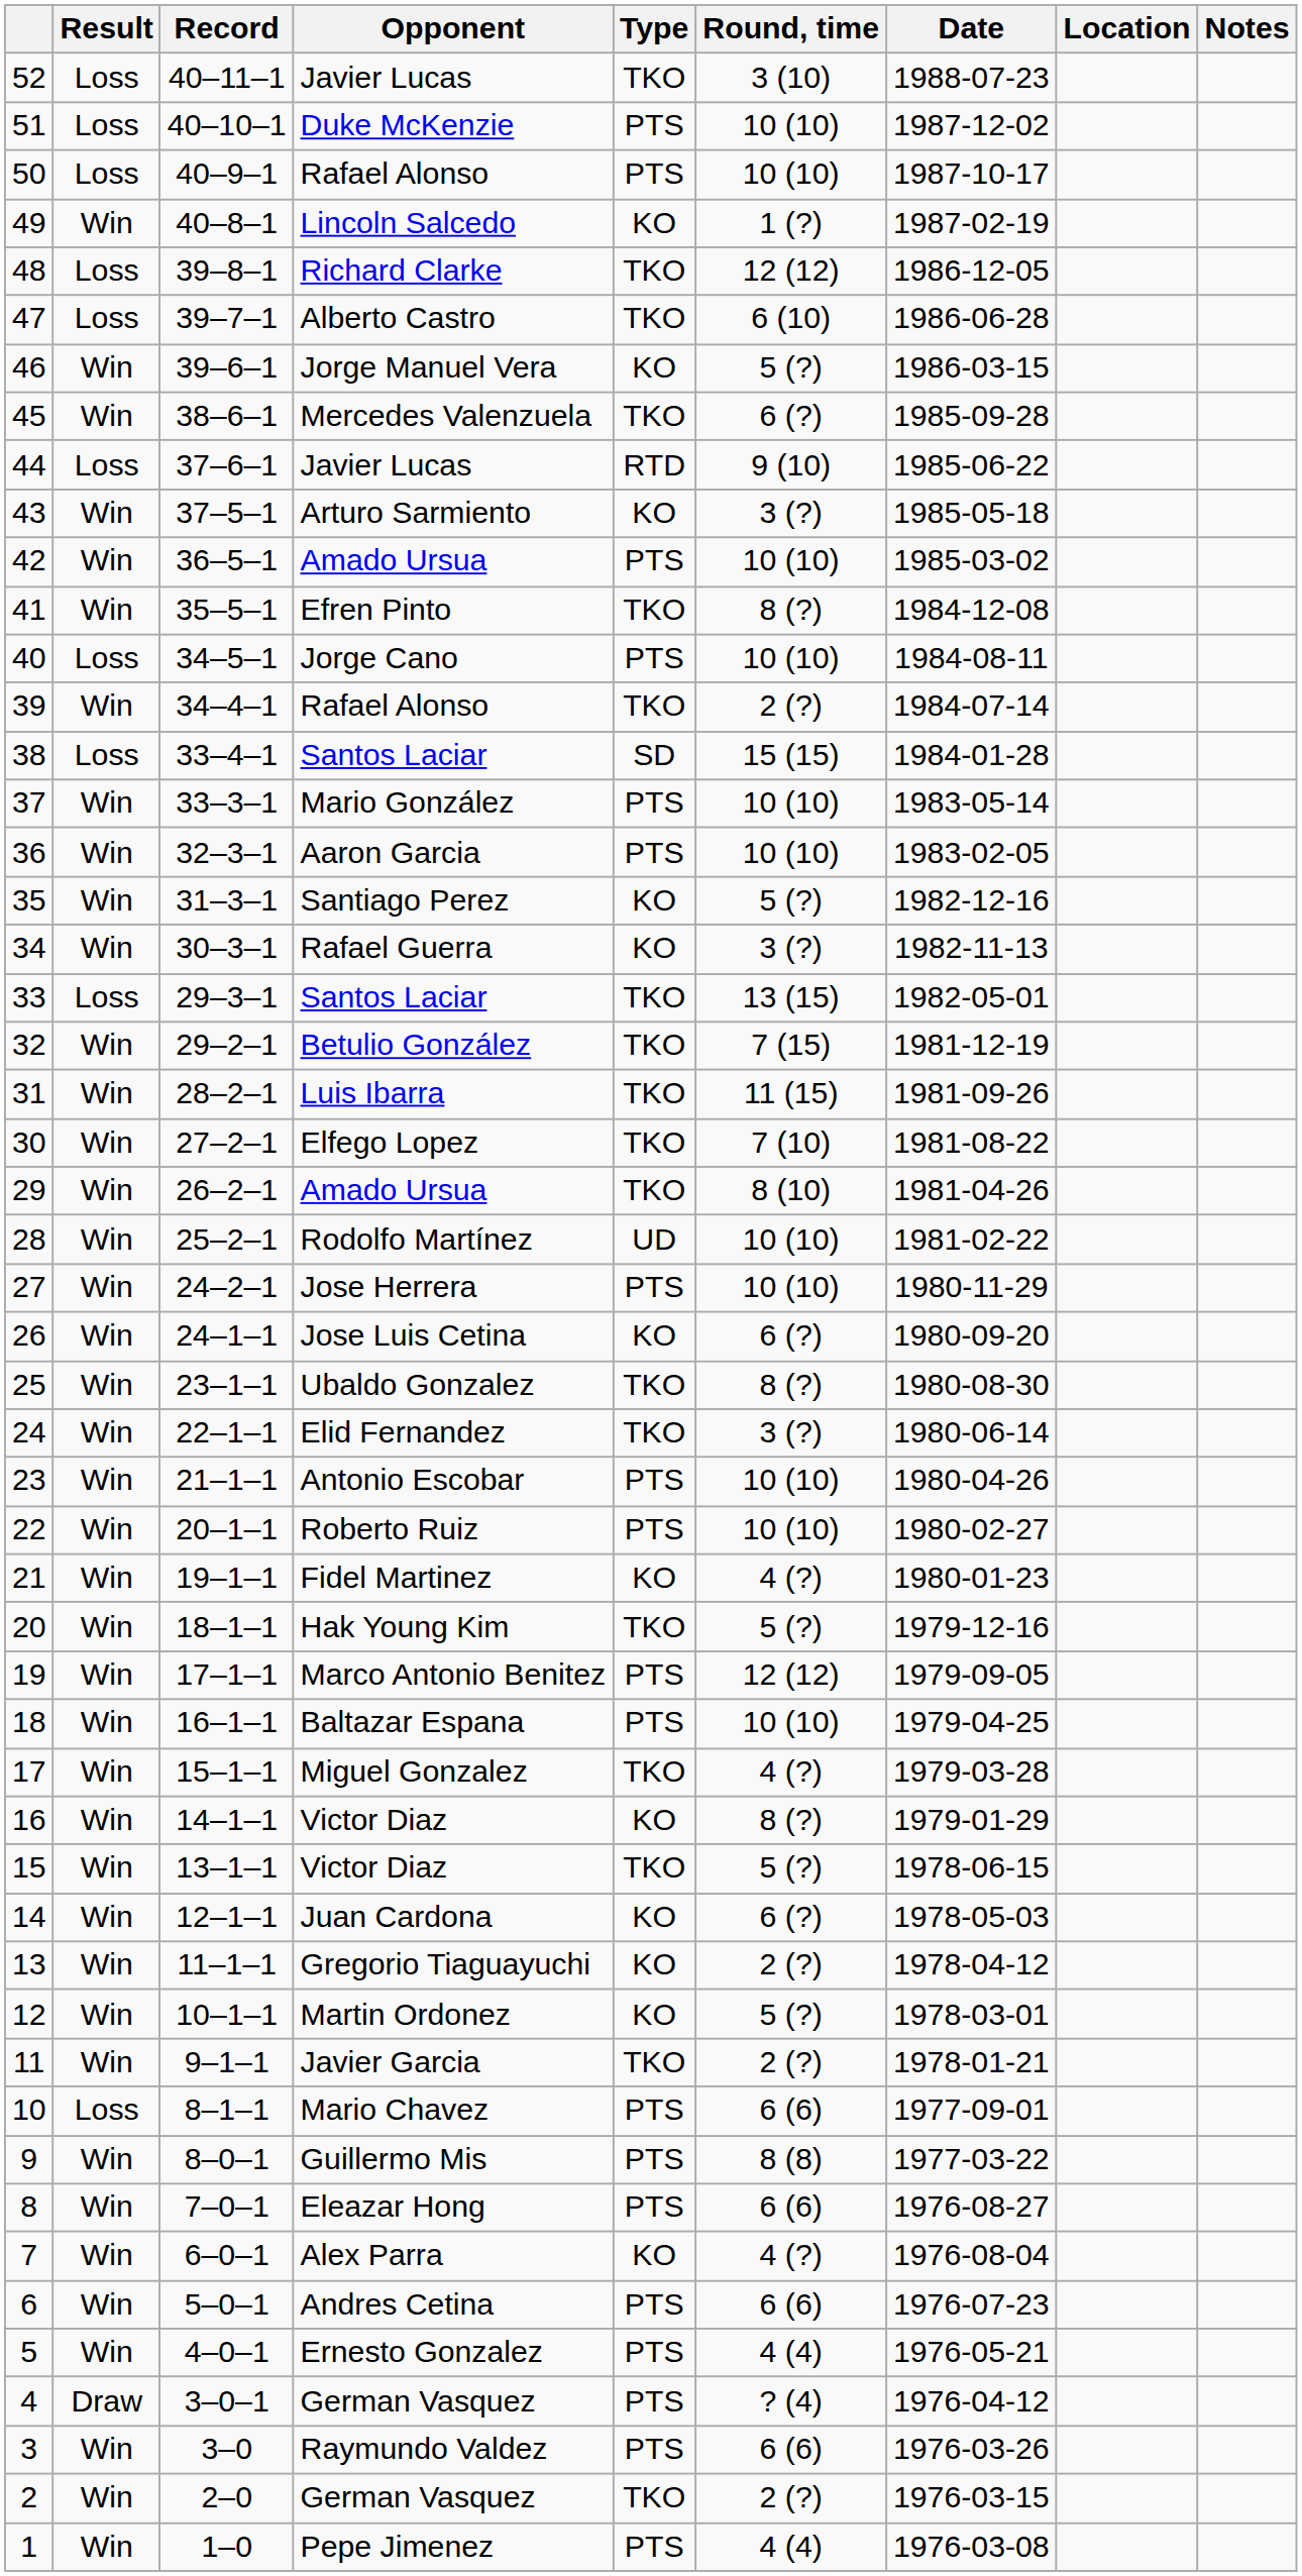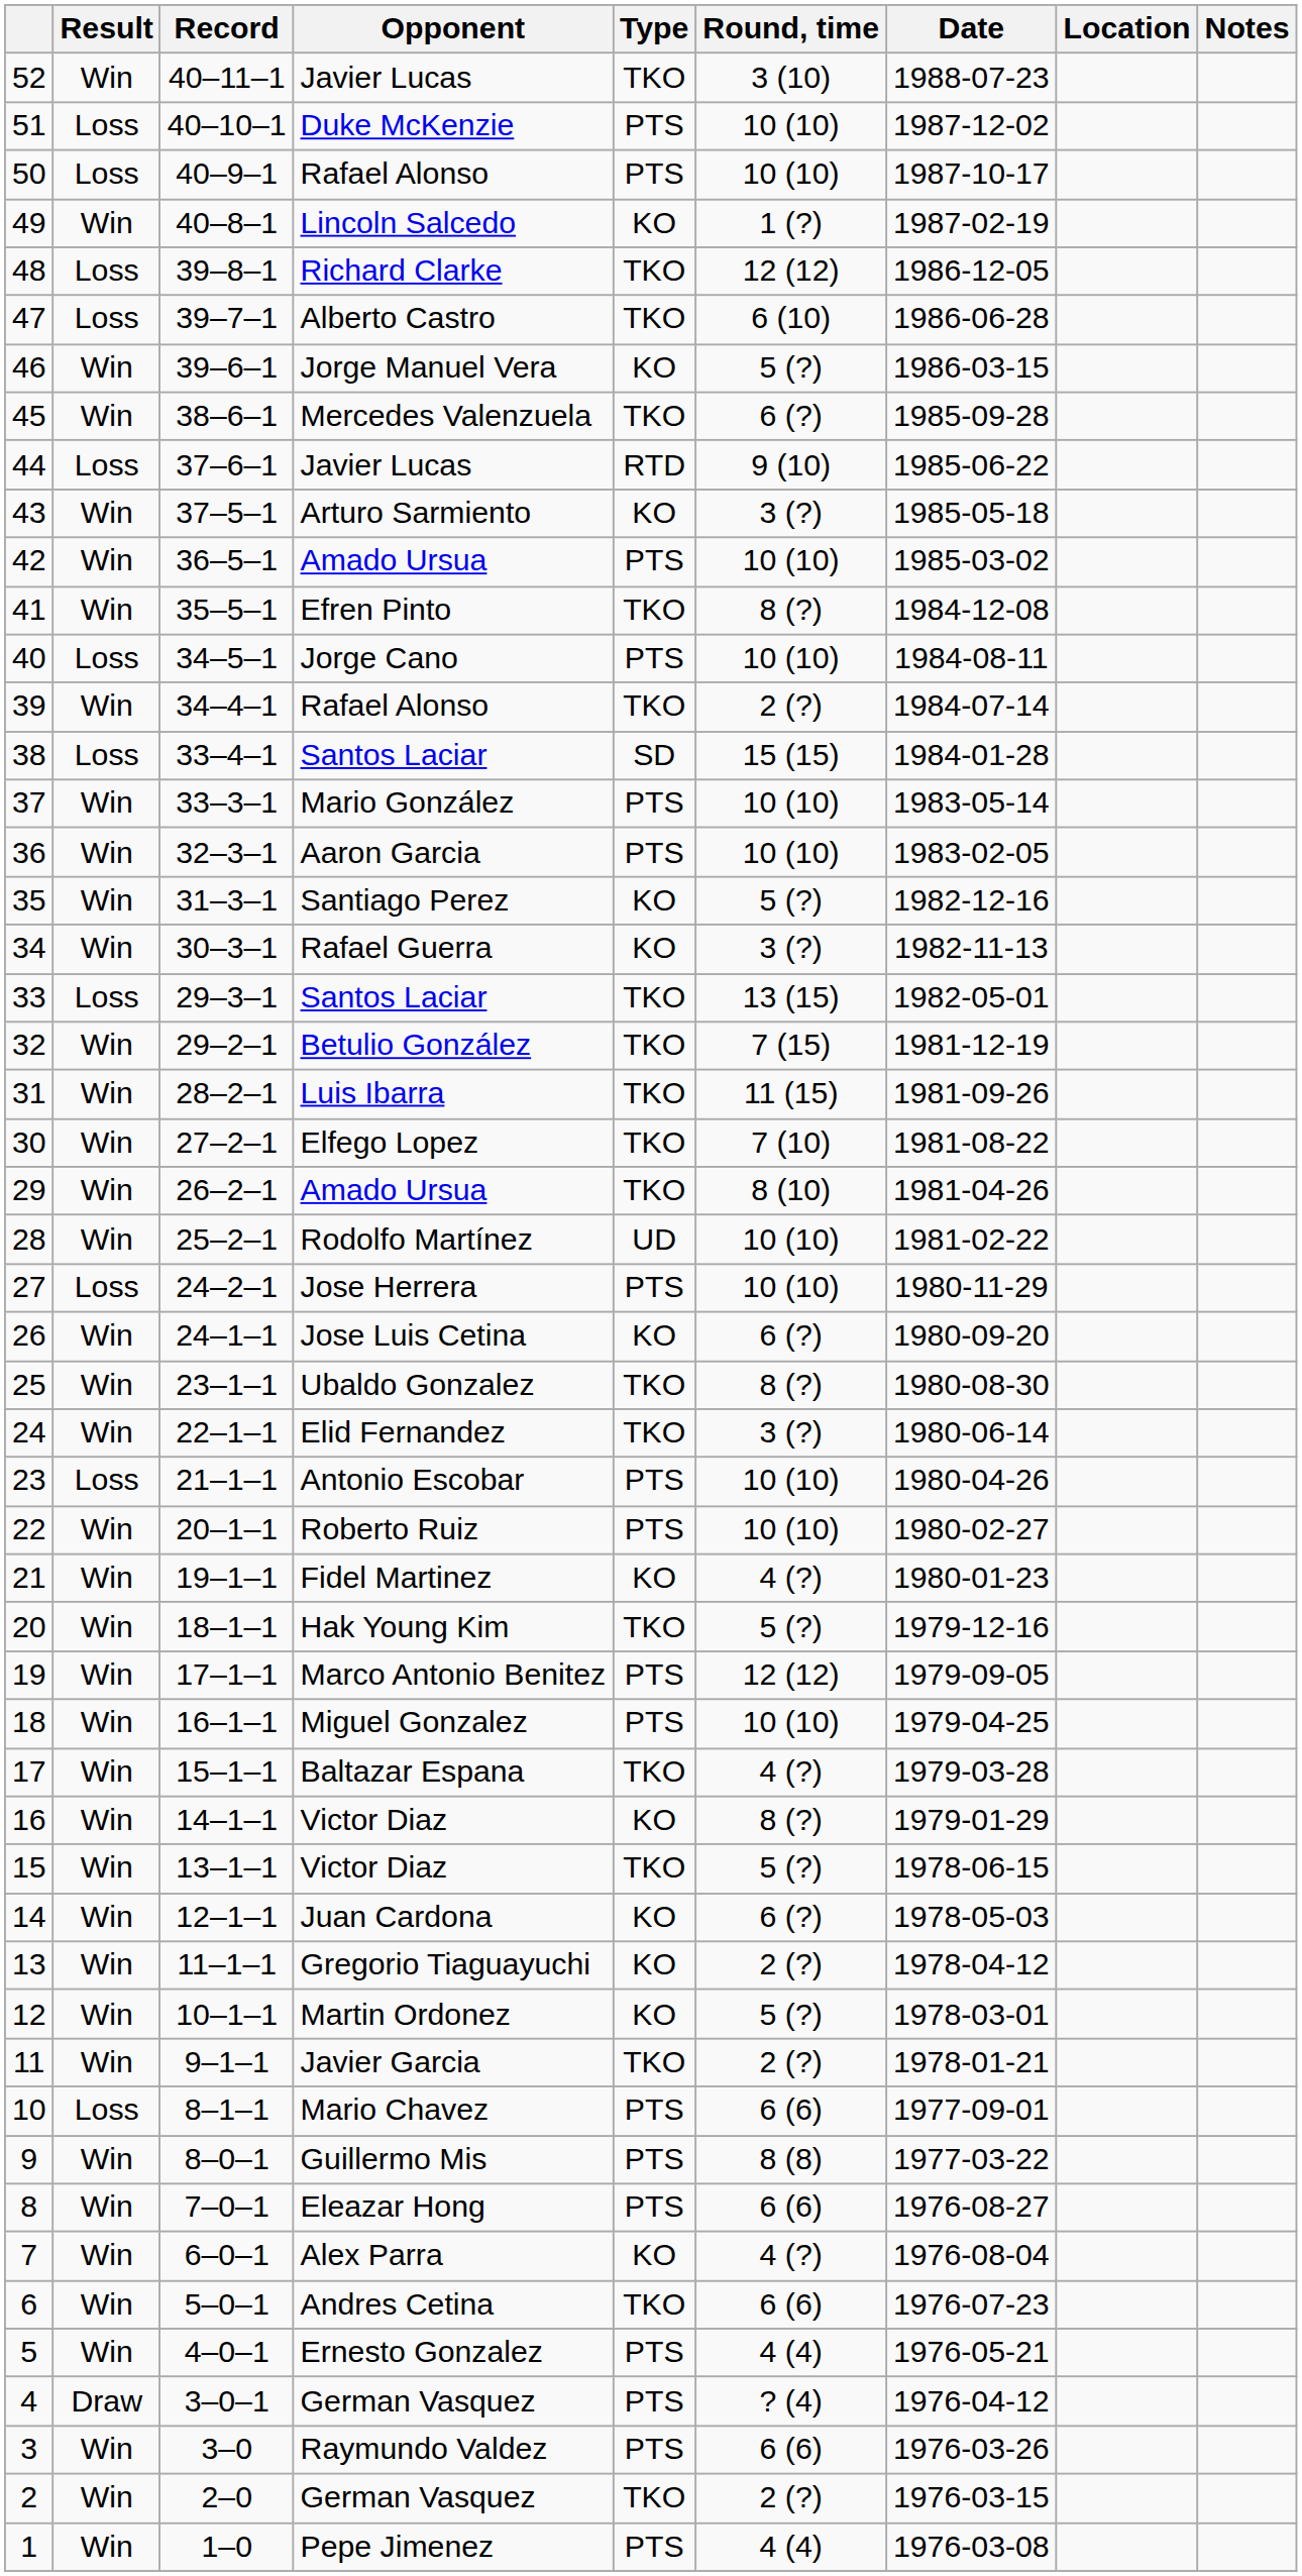 <table class=wikitable style=text-align:center>
 <tr>
 <th></th>
 <th>Result</th>
 <th>Record</th>
 <th>Opponent</th>
 <th>Type</th>
 <th>Round, time</th>
 <th>Date</th>
 <th>Location</th>
 <th>Notes</th>
 </tr>
 <tr>
 <td>52</td>
-<td>Loss</td>
+<td>Win</td>
 <td>40–11–1</td>
 <td align=left>Javier Lucas</td>
 <td>TKO</td>
 <td>3 (10)</td>
 <td>1988-07-23</td>
 <td align=left></td>
 <td align=left></td>
 </tr>
 <tr>
 <td>51</td>
 <td>Loss</td>
 <td>40–10–1</td>
 <td align=left><a href='#'>Duke McKenzie</a></td>
 <td>PTS</td>
 <td>10 (10)</td>
 <td>1987-12-02</td>
 <td align=left></td>
 <td align=left></td>
 </tr>
 <tr>
 <td>50</td>
 <td>Loss</td>
 <td>40–9–1</td>
 <td align=left>Rafael Alonso</td>
 <td>PTS</td>
 <td>10 (10)</td>
 <td>1987-10-17</td>
 <td align=left></td>
 <td align=left></td>
 </tr>
 <tr>
 <td>49</td>
 <td>Win</td>
 <td>40–8–1</td>
 <td align=left><a href='#'>Lincoln Salcedo</a></td>
 <td>KO</td>
 <td>1 (?)</td>
 <td>1987-02-19</td>
 <td align=left></td>
 <td align=left></td>
 </tr>
 <tr>
 <td>48</td>
 <td>Loss</td>
 <td>39–8–1</td>
 <td align=left><a href='#'>Richard Clarke</a></td>
 <td>TKO</td>
 <td>12 (12)</td>
 <td>1986-12-05</td>
 <td align=left></td>
 <td align=left></td>
 </tr>
 <tr>
 <td>47</td>
 <td>Loss</td>
 <td>39–7–1</td>
 <td align=left>Alberto Castro</td>
 <td>TKO</td>
 <td>6 (10)</td>
 <td>1986-06-28</td>
 <td align=left></td>
 <td align=left></td>
 </tr>
 <tr>
 <td>46</td>
 <td>Win</td>
 <td>39–6–1</td>
 <td align=left>Jorge Manuel Vera</td>
 <td>KO</td>
 <td>5 (?)</td>
 <td>1986-03-15</td>
 <td align=left></td>
 <td align=left></td>
 </tr>
 <tr>
 <td>45</td>
 <td>Win</td>
 <td>38–6–1</td>
 <td align=left>Mercedes Valenzuela</td>
 <td>TKO</td>
 <td>6 (?)</td>
 <td>1985-09-28</td>
 <td align=left></td>
 <td align=left></td>
 </tr>
 <tr>
 <td>44</td>
 <td>Loss</td>
 <td>37–6–1</td>
 <td align=left>Javier Lucas</td>
 <td>RTD</td>
 <td>9 (10)</td>
 <td>1985-06-22</td>
 <td align=left></td>
 <td align=left></td>
 </tr>
 <tr>
 <td>43</td>
 <td>Win</td>
 <td>37–5–1</td>
 <td align=left>Arturo Sarmiento</td>
 <td>KO</td>
 <td>3 (?)</td>
 <td>1985-05-18</td>
 <td align=left></td>
 <td align=left></td>
 </tr>
 <tr>
 <td>42</td>
 <td>Win</td>
 <td>36–5–1</td>
 <td align=left><a href='#'>Amado Ursua</a></td>
 <td>PTS</td>
 <td>10 (10)</td>
 <td>1985-03-02</td>
 <td align=left></td>
 <td align=left></td>
 </tr>
 <tr>
 <td>41</td>
 <td>Win</td>
 <td>35–5–1</td>
 <td align=left>Efren Pinto</td>
 <td>TKO</td>
 <td>8 (?)</td>
 <td>1984-12-08</td>
 <td align=left></td>
 <td align=left></td>
 </tr>
 <tr>
 <td>40</td>
 <td>Loss</td>
 <td>34–5–1</td>
 <td align=left>Jorge Cano</td>
 <td>PTS</td>
 <td>10 (10)</td>
 <td>1984-08-11</td>
 <td align=left></td>
 <td align=left></td>
 </tr>
 <tr>
 <td>39</td>
 <td>Win</td>
 <td>34–4–1</td>
 <td align=left>Rafael Alonso</td>
 <td>TKO</td>
 <td>2 (?)</td>
 <td>1984-07-14</td>
 <td align=left></td>
 <td align=left></td>
 </tr>
 <tr>
 <td>38</td>
 <td>Loss</td>
 <td>33–4–1</td>
 <td align=left><a href='#'>Santos Laciar</a></td>
 <td>SD</td>
 <td>15 (15)</td>
 <td>1984-01-28</td>
 <td align=left></td>
 <td align=left></td>
 </tr>
 <tr>
 <td>37</td>
 <td>Win</td>
 <td>33–3–1</td>
 <td align=left>Mario González</td>
 <td>PTS</td>
 <td>10 (10)</td>
 <td>1983-05-14</td>
 <td align=left></td>
 <td align=left></td>
 </tr>
 <tr>
 <td>36</td>
 <td>Win</td>
 <td>32–3–1</td>
 <td align=left>Aaron Garcia</td>
 <td>PTS</td>
 <td>10 (10)</td>
 <td>1983-02-05</td>
 <td align=left></td>
 <td align=left></td>
 </tr>
 <tr>
 <td>35</td>
 <td>Win</td>
 <td>31–3–1</td>
 <td align=left>Santiago Perez</td>
 <td>KO</td>
 <td>5 (?)</td>
 <td>1982-12-16</td>
 <td align=left></td>
 <td align=left></td>
 </tr>
 <tr>
 <td>34</td>
 <td>Win</td>
 <td>30–3–1</td>
 <td align=left>Rafael Guerra</td>
 <td>KO</td>
 <td>3 (?)</td>
 <td>1982-11-13</td>
 <td align=left></td>
 <td align=left></td>
 </tr>
 <tr>
 <td>33</td>
 <td>Loss</td>
 <td>29–3–1</td>
 <td align=left><a href='#'>Santos Laciar</a></td>
 <td>TKO</td>
 <td>13 (15)</td>
 <td>1982-05-01</td>
 <td align=left></td>
 <td align=left></td>
 </tr>
 <tr>
 <td>32</td>
 <td>Win</td>
 <td>29–2–1</td>
 <td align=left><a href='#'>Betulio González</a></td>
 <td>TKO</td>
 <td>7 (15)</td>
 <td>1981-12-19</td>
 <td align=left></td>
 <td align=left></td>
 </tr>
 <tr>
 <td>31</td>
 <td>Win</td>
 <td>28–2–1</td>
 <td align=left><a href='#'>Luis Ibarra</a></td>
 <td>TKO</td>
 <td>11 (15)</td>
 <td>1981-09-26</td>
 <td align=left></td>
 <td align=left></td>
 </tr>
 <tr>
 <td>30</td>
 <td>Win</td>
 <td>27–2–1</td>
 <td align=left>Elfego Lopez</td>
 <td>TKO</td>
 <td>7 (10)</td>
 <td>1981-08-22</td>
 <td align=left></td>
 <td align=left></td>
 </tr>
 <tr>
 <td>29</td>
 <td>Win</td>
 <td>26–2–1</td>
 <td align=left><a href='#'>Amado Ursua</a></td>
 <td>TKO</td>
 <td>8 (10)</td>
 <td>1981-04-26</td>
 <td align=left></td>
 <td align=left></td>
 </tr>
 <tr>
 <td>28</td>
 <td>Win</td>
 <td>25–2–1</td>
 <td align=left>Rodolfo Martínez</td>
 <td>UD</td>
 <td>10 (10)</td>
 <td>1981-02-22</td>
 <td align=left></td>
 <td align=left></td>
 </tr>
 <tr>
 <td>27</td>
-<td>Win</td>
+<td>Loss</td>
 <td>24–2–1</td>
 <td align=left>Jose Herrera</td>
 <td>PTS</td>
 <td>10 (10)</td>
 <td>1980-11-29</td>
 <td align=left></td>
 <td align=left></td>
 </tr>
 <tr>
 <td>26</td>
 <td>Win</td>
 <td>24–1–1</td>
 <td align=left>Jose Luis Cetina</td>
 <td>KO</td>
 <td>6 (?)</td>
 <td>1980-09-20</td>
 <td align=left></td>
 <td align=left></td>
 </tr>
 <tr>
 <td>25</td>
 <td>Win</td>
 <td>23–1–1</td>
 <td align=left>Ubaldo Gonzalez</td>
 <td>TKO</td>
 <td>8 (?)</td>
 <td>1980-08-30</td>
 <td align=left></td>
 <td align=left></td>
 </tr>
 <tr>
 <td>24</td>
 <td>Win</td>
 <td>22–1–1</td>
 <td align=left>Elid Fernandez</td>
 <td>TKO</td>
 <td>3 (?)</td>
 <td>1980-06-14</td>
 <td align=left></td>
 <td align=left></td>
 </tr>
 <tr>
 <td>23</td>
-<td>Win</td>
+<td>Loss</td>
 <td>21–1–1</td>
 <td align=left>Antonio Escobar</td>
 <td>PTS</td>
 <td>10 (10)</td>
 <td>1980-04-26</td>
 <td align=left></td>
 <td align=left></td>
 </tr>
 <tr>
 <td>22</td>
 <td>Win</td>
 <td>20–1–1</td>
 <td align=left>Roberto Ruiz</td>
 <td>PTS</td>
 <td>10 (10)</td>
 <td>1980-02-27</td>
 <td align=left></td>
 <td align=left></td>
 </tr>
 <tr>
 <td>21</td>
 <td>Win</td>
 <td>19–1–1</td>
 <td align=left>Fidel Martinez</td>
 <td>KO</td>
 <td>4 (?)</td>
 <td>1980-01-23</td>
 <td align=left></td>
 <td align=left></td>
 </tr>
 <tr>
 <td>20</td>
 <td>Win</td>
 <td>18–1–1</td>
 <td align=left>Hak Young Kim</td>
 <td>TKO</td>
 <td>5 (?)</td>
 <td>1979-12-16</td>
 <td align=left></td>
 <td align=left></td>
 </tr>
 <tr>
 <td>19</td>
 <td>Win</td>
 <td>17–1–1</td>
 <td align=left>Marco Antonio Benitez</td>
 <td>PTS</td>
 <td>12 (12)</td>
 <td>1979-09-05</td>
 <td align=left></td>
 <td align=left></td>
 </tr>
 <tr>
 <td>18</td>
 <td>Win</td>
 <td>16–1–1</td>
-<td align=left>Baltazar Espana</td>
+<td align=left>Miguel Gonzalez</td>
 <td>PTS</td>
 <td>10 (10)</td>
 <td>1979-04-25</td>
 <td align=left></td>
 <td align=left></td>
 </tr>
 <tr>
 <td>17</td>
 <td>Win</td>
 <td>15–1–1</td>
-<td align=left>Miguel Gonzalez</td>
+<td align=left>Baltazar Espana</td>
 <td>TKO</td>
 <td>4 (?)</td>
 <td>1979-03-28</td>
 <td align=left></td>
 <td align=left></td>
 </tr>
 <tr>
 <td>16</td>
 <td>Win</td>
 <td>14–1–1</td>
 <td align=left>Victor Diaz</td>
 <td>KO</td>
 <td>8 (?)</td>
 <td>1979-01-29</td>
 <td align=left></td>
 <td align=left></td>
 </tr>
 <tr>
 <td>15</td>
 <td>Win</td>
 <td>13–1–1</td>
 <td align=left>Victor Diaz</td>
 <td>TKO</td>
 <td>5 (?)</td>
 <td>1978-06-15</td>
 <td align=left></td>
 <td align=left></td>
 </tr>
 <tr>
 <td>14</td>
 <td>Win</td>
 <td>12–1–1</td>
 <td align=left>Juan Cardona</td>
 <td>KO</td>
 <td>6 (?)</td>
 <td>1978-05-03</td>
 <td align=left></td>
 <td align=left></td>
 </tr>
 <tr>
 <td>13</td>
 <td>Win</td>
 <td>11–1–1</td>
 <td align=left>Gregorio Tiaguayuchi</td>
 <td>KO</td>
 <td>2 (?)</td>
 <td>1978-04-12</td>
 <td align=left></td>
 <td align=left></td>
 </tr>
 <tr>
 <td>12</td>
 <td>Win</td>
 <td>10–1–1</td>
 <td align=left>Martin Ordonez</td>
 <td>KO</td>
 <td>5 (?)</td>
 <td>1978-03-01</td>
 <td align=left></td>
 <td align=left></td>
 </tr>
 <tr>
 <td>11</td>
 <td>Win</td>
 <td>9–1–1</td>
 <td align=left>Javier Garcia</td>
 <td>TKO</td>
 <td>2 (?)</td>
 <td>1978-01-21</td>
 <td align=left></td>
 <td align=left></td>
 </tr>
 <tr>
 <td>10</td>
 <td>Loss</td>
 <td>8–1–1</td>
 <td align=left>Mario Chavez</td>
 <td>PTS</td>
 <td>6 (6)</td>
 <td>1977-09-01</td>
 <td align=left></td>
 <td align=left></td>
 </tr>
 <tr>
 <td>9</td>
 <td>Win</td>
 <td>8–0–1</td>
 <td align=left>Guillermo Mis</td>
 <td>PTS</td>
 <td>8 (8)</td>
 <td>1977-03-22</td>
 <td align=left></td>
 <td align=left></td>
 </tr>
 <tr>
 <td>8</td>
 <td>Win</td>
 <td>7–0–1</td>
 <td align=left>Eleazar Hong</td>
 <td>PTS</td>
 <td>6 (6)</td>
 <td>1976-08-27</td>
 <td align=left></td>
 <td align=left></td>
 </tr>
 <tr>
 <td>7</td>
 <td>Win</td>
 <td>6–0–1</td>
 <td align=left>Alex Parra</td>
 <td>KO</td>
 <td>4 (?)</td>
 <td>1976-08-04</td>
 <td align=left></td>
 <td align=left></td>
 </tr>
 <tr>
 <td>6</td>
 <td>Win</td>
 <td>5–0–1</td>
 <td align=left>Andres Cetina</td>
-<td>PTS</td>
+<td>TKO</td>
 <td>6 (6)</td>
 <td>1976-07-23</td>
 <td align=left></td>
 <td align=left></td>
 </tr>
 <tr>
 <td>5</td>
 <td>Win</td>
 <td>4–0–1</td>
 <td align=left>Ernesto Gonzalez</td>
 <td>PTS</td>
 <td>4 (4)</td>
 <td>1976-05-21</td>
 <td align=left></td>
 <td align=left></td>
 </tr>
 <tr>
 <td>4</td>
 <td>Draw</td>
 <td>3–0–1</td>
 <td align=left>German Vasquez</td>
 <td>PTS</td>
 <td>? (4)</td>
 <td>1976-04-12</td>
 <td align=left></td>
 <td align=left></td>
 </tr>
 <tr>
 <td>3</td>
 <td>Win</td>
 <td>3–0</td>
 <td align=left>Raymundo Valdez</td>
 <td>PTS</td>
 <td>6 (6)</td>
 <td>1976-03-26</td>
 <td align=left></td>
 <td align=left></td>
 </tr>
 <tr>
 <td>2</td>
 <td>Win</td>
 <td>2–0</td>
 <td align=left>German Vasquez</td>
 <td>TKO</td>
 <td>2 (?)</td>
 <td>1976-03-15</td>
 <td align=left></td>
 <td align=left></td>
 </tr>
 <tr>
 <td>1</td>
 <td>Win</td>
 <td>1–0</td>
 <td align=left>Pepe Jimenez</td>
 <td>PTS</td>
 <td>4 (4)</td>
 <td>1976-03-08</td>
 <td align=left></td>
 <td align=left></td>
 </tr>
 </table>
